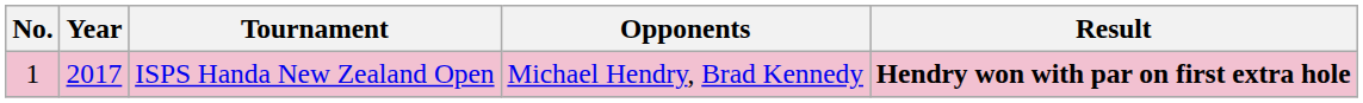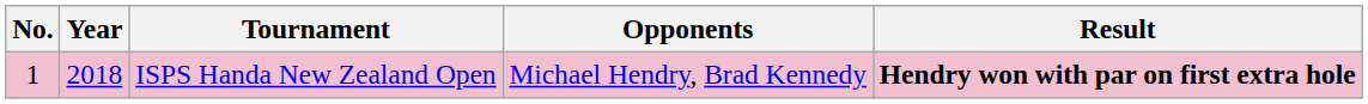 <table class="wikitable" style="font-size:95%;">
 <tr>
 <th>No.</th>
 <th>Year</th>
 <th>Tournament</th>
 <th>Opponents</th>
 <th>Result</th>
 </tr>
 <tr style="background:#F2C1D1;">
 <td align=center>1</td>
-<td><a href='#'>2017</a></td>
+<td><a href='#'>2018</a></td>
 <td><a href='#'>ISPS Handa New Zealand Open</a></td>
 <td> <a href='#'>Michael Hendry</a>,  <a href='#'>Brad Kennedy</a></td>
 <td><strong>Hendry won with par on first extra hole</strong></td>
 </tr>
 </table>
